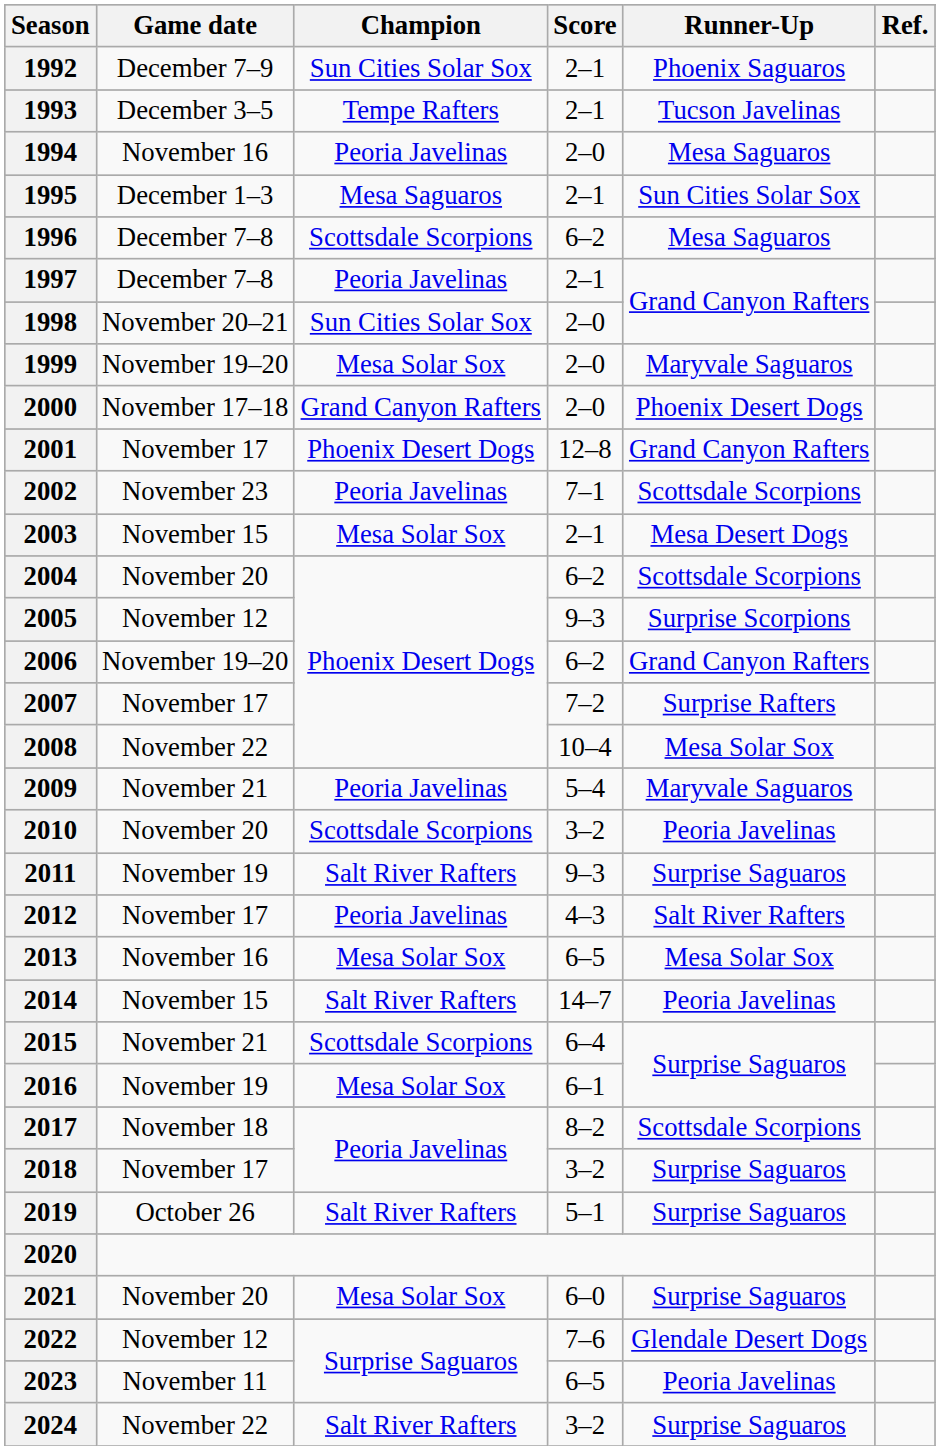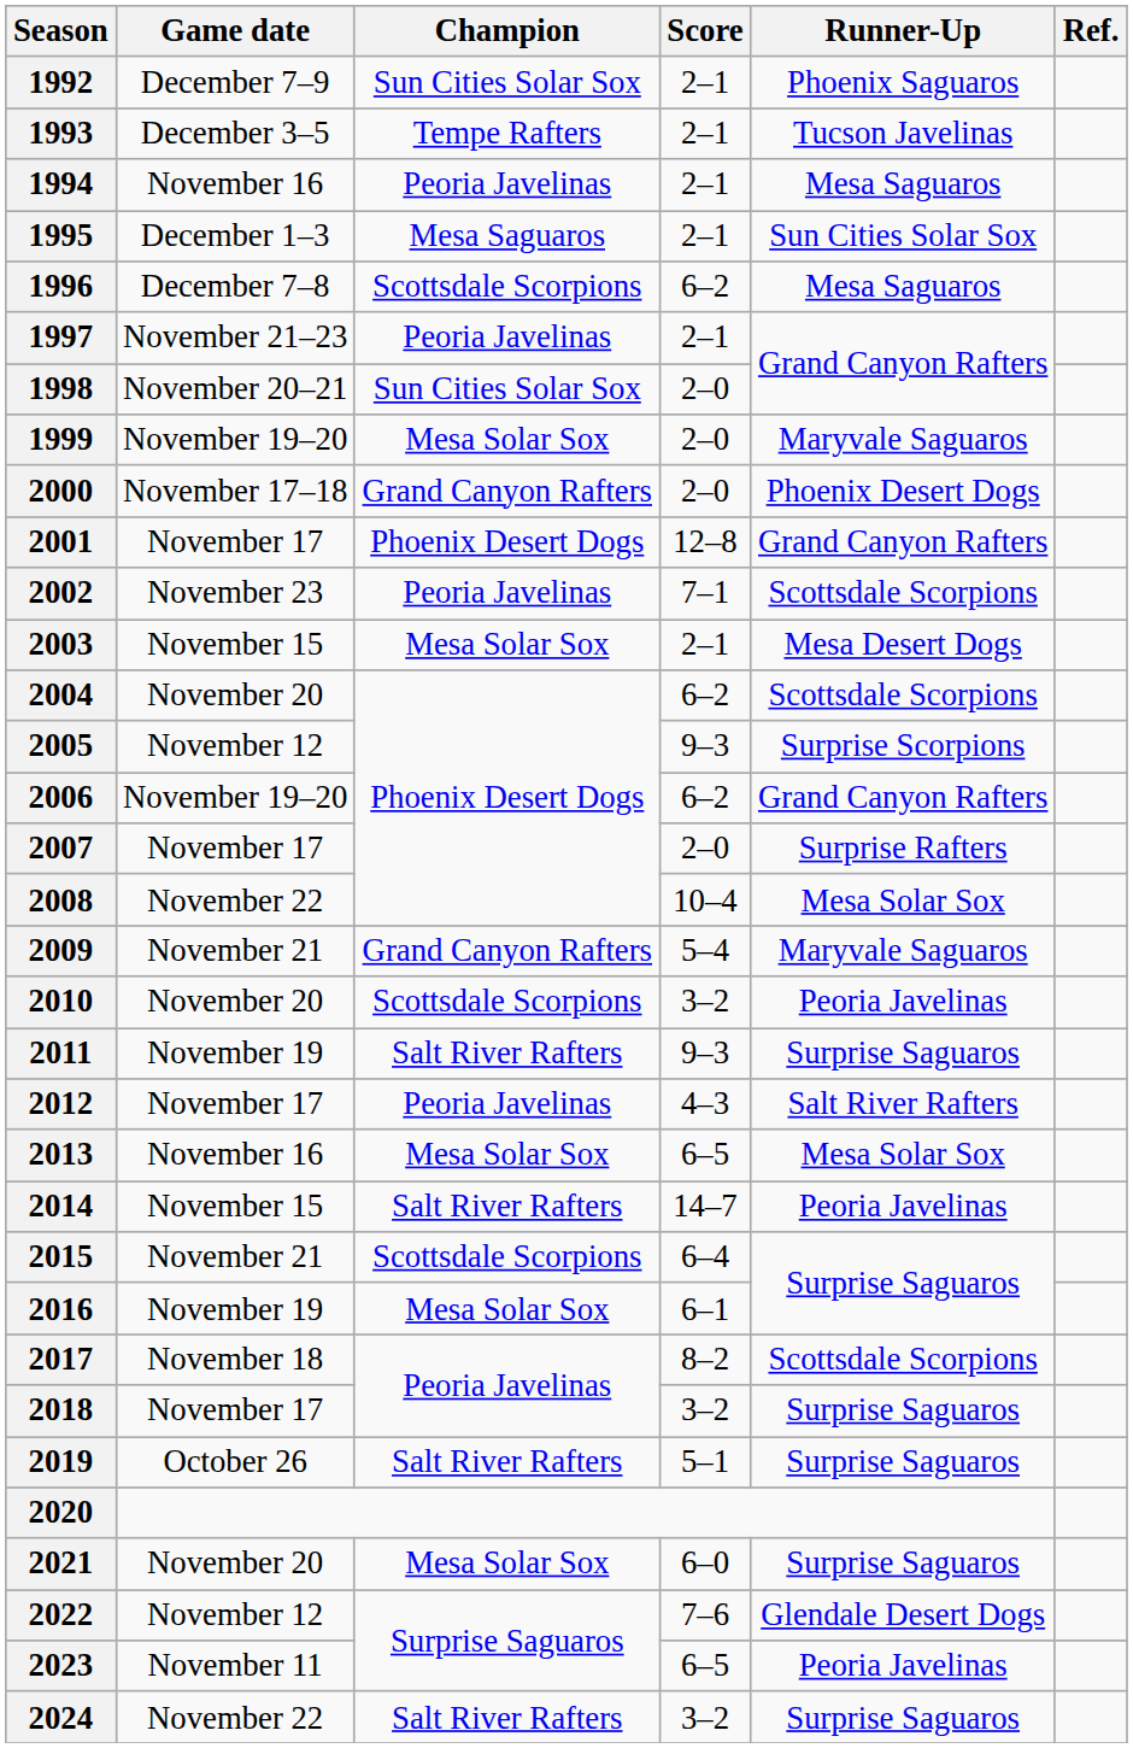 <table class="wikitable sortable plainrowheaders" style="text-align:center">
 <tr>
 <th scope="col">Season</th>
 <th scope="col" class=unsortable>Game date</th>
 <th scope="col">Champion</th>
 <th scope="col" class=unsortable>Score</th>
 <th scope="col">Runner-Up</th>
 <th scope="col" class=unsortable>Ref.</th>
 </tr>
 <tr>
 <th scope="row" style="text-align:center">1992</th>
 <td>December 7–9</td>
 <td><a href='#'>Sun Cities Solar Sox</a></td>
 <td>2–1 </td>
 <td><a href='#'>Phoenix Saguaros</a></td>
 <td></td>
 </tr>
 <tr>
 <th scope="row" style="text-align:center">1993</th>
 <td>December 3–5</td>
 <td><a href='#'>Tempe Rafters</a></td>
 <td>2–1 </td>
 <td><a href='#'>Tucson Javelinas</a></td>
 <td></td>
 </tr>
 <tr>
 <th scope="row" style="text-align:center">1994</th>
 <td>November 16</td>
 <td><a href='#'>Peoria Javelinas</a></td>
-<td>2–0 </td>
+<td>2–1 </td>
 <td><a href='#'>Mesa Saguaros</a></td>
 <td></td>
 </tr>
 <tr>
 <th scope="row" style="text-align:center">1995</th>
 <td>December 1–3</td>
 <td><a href='#'>Mesa Saguaros</a></td>
 <td>2–1 </td>
 <td><a href='#'>Sun Cities Solar Sox</a></td>
 <td></td>
 </tr>
 <tr>
 <th scope="row" style="text-align:center">1996</th>
 <td>December 7–8</td>
 <td><a href='#'>Scottsdale Scorpions</a></td>
 <td>6–2</td>
 <td><a href='#'>Mesa Saguaros</a></td>
 <td></td>
 </tr>
 <tr>
 <th scope="row" style="text-align:center">1997</th>
-<td>December 7–8</td>
+<td>November 21–23</td>
 <td><a href='#'>Peoria Javelinas</a></td>
 <td>2–1 </td>
 <td rowspan="2"><a href='#'>Grand Canyon Rafters</a></td>
 <td></td>
 </tr>
 <tr>
 <th scope="row" style="text-align:center">1998</th>
 <td>November 20–21</td>
 <td><a href='#'>Sun Cities Solar Sox</a></td>
 <td>2–0 </td>
 <td></td>
 </tr>
 <tr>
 <th scope="row" style="text-align:center">1999</th>
 <td>November 19–20</td>
 <td><a href='#'>Mesa Solar Sox</a></td>
 <td>2–0 </td>
 <td><a href='#'>Maryvale Saguaros</a></td>
 <td></td>
 </tr>
 <tr>
 <th scope="row" style="text-align:center">2000</th>
 <td>November 17–18</td>
 <td><a href='#'>Grand Canyon Rafters</a></td>
 <td>2–0 </td>
 <td><a href='#'>Phoenix Desert Dogs</a></td>
 <td></td>
 </tr>
 <tr>
 <th scope="row" style="text-align:center">2001</th>
 <td>November 17</td>
 <td><a href='#'>Phoenix Desert Dogs</a></td>
 <td>12–8</td>
 <td><a href='#'>Grand Canyon Rafters</a></td>
 <td></td>
 </tr>
 <tr>
 <th scope="row" style="text-align:center">2002</th>
 <td>November 23</td>
 <td><a href='#'>Peoria Javelinas</a></td>
 <td>7–1</td>
 <td><a href='#'>Scottsdale Scorpions</a></td>
 <td></td>
 </tr>
 <tr>
 <th scope="row" style="text-align:center">2003</th>
 <td>November 15</td>
 <td><a href='#'>Mesa Solar Sox</a></td>
 <td>2–1 </td>
 <td><a href='#'>Mesa Desert Dogs</a></td>
 <td></td>
 </tr>
 <tr>
 <th scope="row" style="text-align:center">2004</th>
 <td>November 20</td>
 <td rowspan="5"><a href='#'>Phoenix Desert Dogs</a></td>
 <td>6–2</td>
 <td><a href='#'>Scottsdale Scorpions</a></td>
 <td></td>
 </tr>
 <tr>
 <th scope="row" style="text-align:center">2005</th>
 <td>November 12</td>
 <td>9–3</td>
 <td><a href='#'>Surprise Scorpions</a></td>
 <td></td>
 </tr>
 <tr>
 <th scope="row" style="text-align:center">2006</th>
 <td>November 19–20</td>
 <td>6–2</td>
 <td><a href='#'>Grand Canyon Rafters</a></td>
 <td></td>
 </tr>
 <tr>
 <th scope="row" style="text-align:center">2007</th>
 <td>November 17</td>
-<td>7–2</td>
+<td>2–0</td>
 <td><a href='#'>Surprise Rafters</a></td>
 <td></td>
 </tr>
 <tr>
 <th scope="row" style="text-align:center">2008</th>
 <td>November 22</td>
 <td>10–4</td>
 <td><a href='#'>Mesa Solar Sox</a></td>
 <td></td>
 </tr>
 <tr>
 <th scope="row" style="text-align:center">2009</th>
 <td>November 21</td>
-<td><a href='#'>Peoria Javelinas</a></td>
+<td><a href='#'>Grand Canyon Rafters</a></td>
 <td>5–4</td>
 <td><a href='#'>Maryvale Saguaros</a></td>
 <td></td>
 </tr>
 <tr>
 <th scope="row" style="text-align:center">2010</th>
 <td>November 20</td>
 <td><a href='#'>Scottsdale Scorpions</a></td>
 <td>3–2</td>
 <td><a href='#'>Peoria Javelinas</a></td>
 <td></td>
 </tr>
 <tr>
 <th scope="row" style="text-align:center">2011</th>
 <td>November 19</td>
 <td><a href='#'>Salt River Rafters</a></td>
 <td>9–3</td>
 <td><a href='#'>Surprise Saguaros</a></td>
 <td></td>
 </tr>
 <tr>
 <th scope="row" style="text-align:center">2012</th>
 <td>November 17</td>
 <td><a href='#'>Peoria Javelinas</a></td>
 <td>4–3</td>
 <td><a href='#'>Salt River Rafters</a></td>
 <td></td>
 </tr>
 <tr>
 <th scope="row" style="text-align:center">2013</th>
 <td>November 16</td>
 <td><a href='#'>Mesa Solar Sox</a></td>
 <td>6–5</td>
 <td><a href='#'>Mesa Solar Sox</a></td>
 <td></td>
 </tr>
 <tr>
 <th scope="row" style="text-align:center">2014</th>
 <td>November 15</td>
 <td><a href='#'>Salt River Rafters</a></td>
 <td>14–7</td>
 <td><a href='#'>Peoria Javelinas</a></td>
 <td></td>
 </tr>
 <tr>
 <th scope="row" style="text-align:center">2015</th>
 <td>November 21</td>
 <td><a href='#'>Scottsdale Scorpions</a></td>
 <td>6–4</td>
 <td rowspan="2"><a href='#'>Surprise Saguaros</a></td>
 <td></td>
 </tr>
 <tr>
 <th scope="row" style="text-align:center">2016</th>
 <td>November 19</td>
 <td><a href='#'>Mesa Solar Sox</a></td>
 <td>6–1</td>
 <td></td>
 </tr>
 <tr>
 <th scope="row" style="text-align:center">2017</th>
 <td>November 18</td>
 <td rowspan="2"><a href='#'>Peoria Javelinas</a></td>
 <td>8–2</td>
 <td><a href='#'>Scottsdale Scorpions</a></td>
 <td></td>
 </tr>
 <tr>
 <th scope="row" style="text-align:center">2018</th>
 <td>November 17</td>
 <td>3–2 </td>
 <td><a href='#'>Surprise Saguaros</a></td>
 <td></td>
 </tr>
 <tr>
 <th scope="row" style="text-align:center">2019</th>
 <td>October 26</td>
 <td><a href='#'>Salt River Rafters</a></td>
 <td>5–1</td>
 <td><a href='#'>Surprise Saguaros</a></td>
 <td></td>
 </tr>
 <tr>
 <th scope="row" style="text-align:center">2020</th>
 <td colspan="4"></td>
 <td></td>
 </tr>
 <tr>
 <th scope="row" style="text-align:center">2021</th>
 <td>November 20</td>
 <td><a href='#'>Mesa Solar Sox</a></td>
 <td>6–0</td>
 <td><a href='#'>Surprise Saguaros</a></td>
 <td></td>
 </tr>
 <tr>
 <th scope="row" style="text-align:center">2022</th>
 <td>November 12</td>
 <td rowspan="2"><a href='#'>Surprise Saguaros</a></td>
 <td>7–6</td>
 <td><a href='#'>Glendale Desert Dogs</a></td>
 <td></td>
 </tr>
 <tr>
 <th scope="row" style="text-align:center">2023</th>
 <td>November 11</td>
 <td>6–5</td>
 <td><a href='#'>Peoria Javelinas</a></td>
 <td></td>
 </tr>
 <tr>
 <th scope="row" style="text-align:center">2024</th>
 <td>November 22</td>
 <td><a href='#'>Salt River Rafters</a></td>
 <td>3–2</td>
 <td><a href='#'>Surprise Saguaros</a></td>
 <td></td>
 </tr>
 </table>
